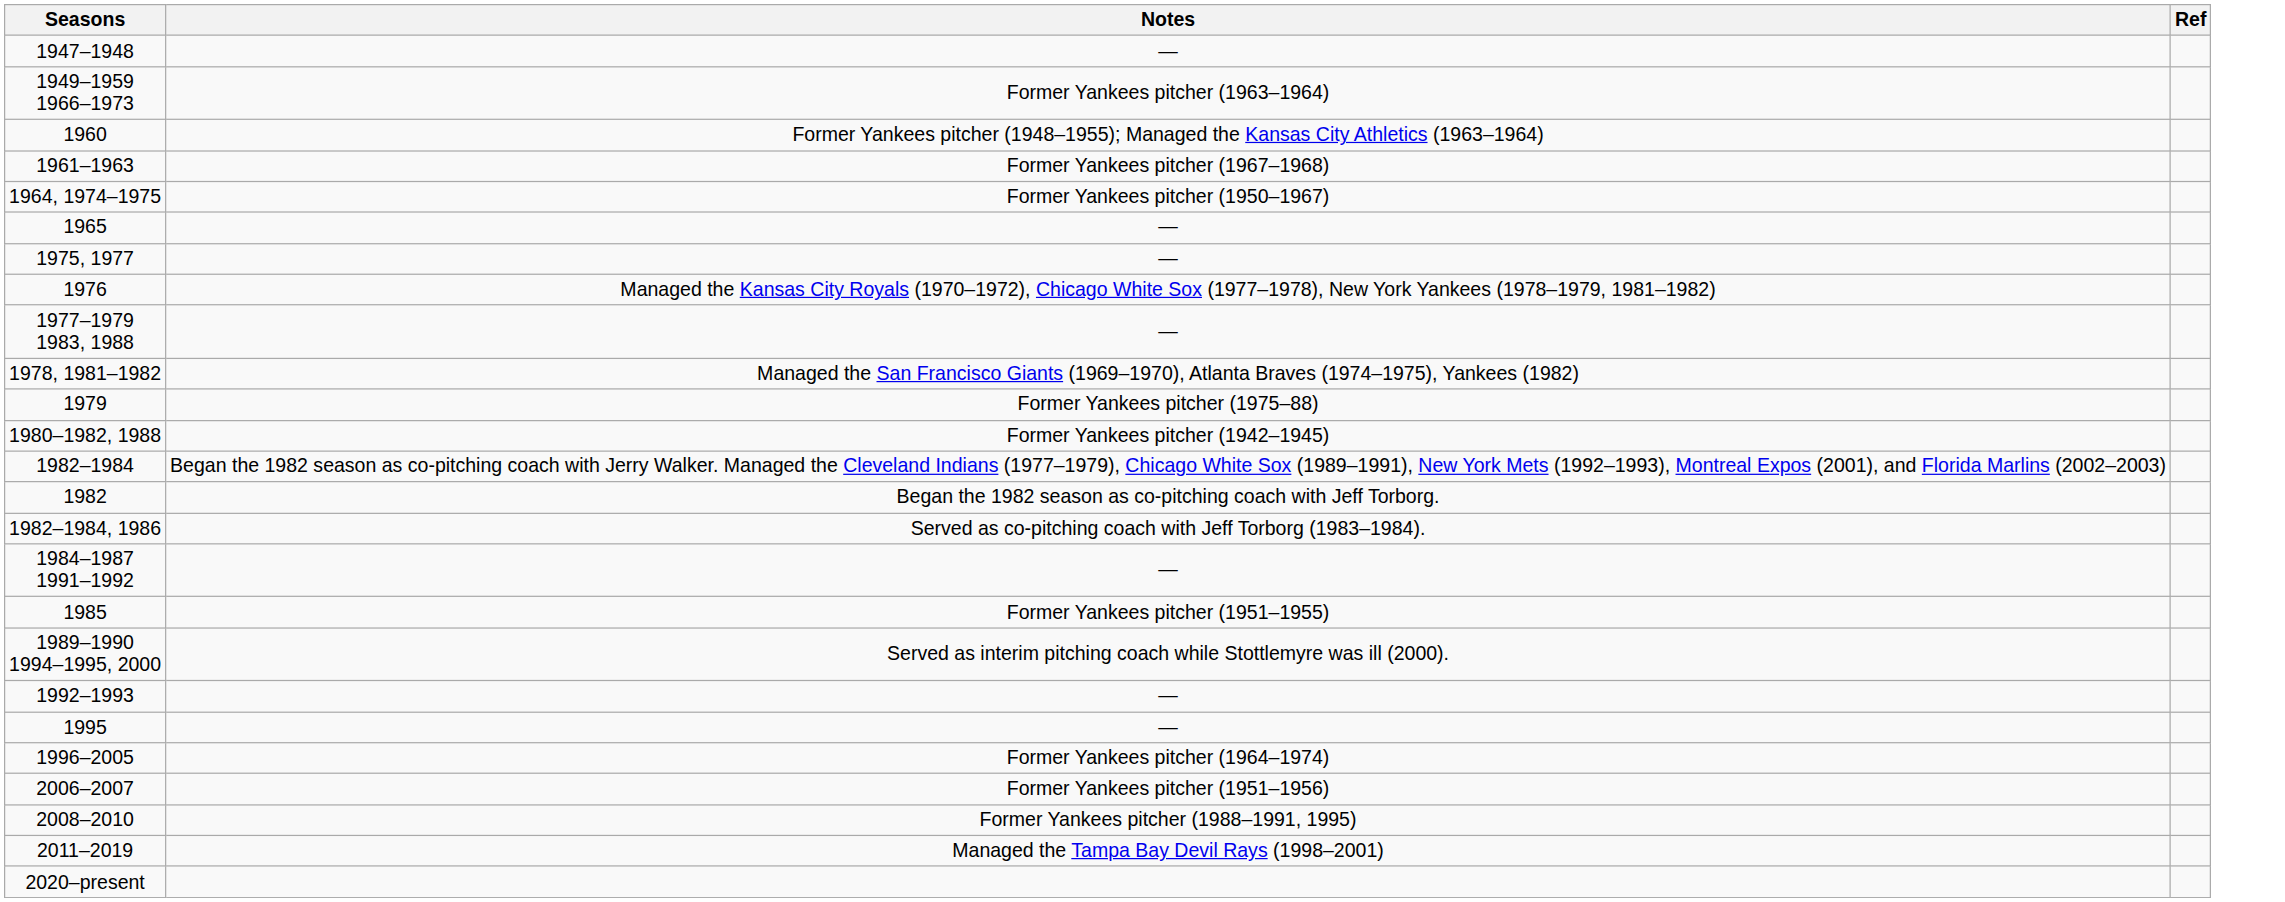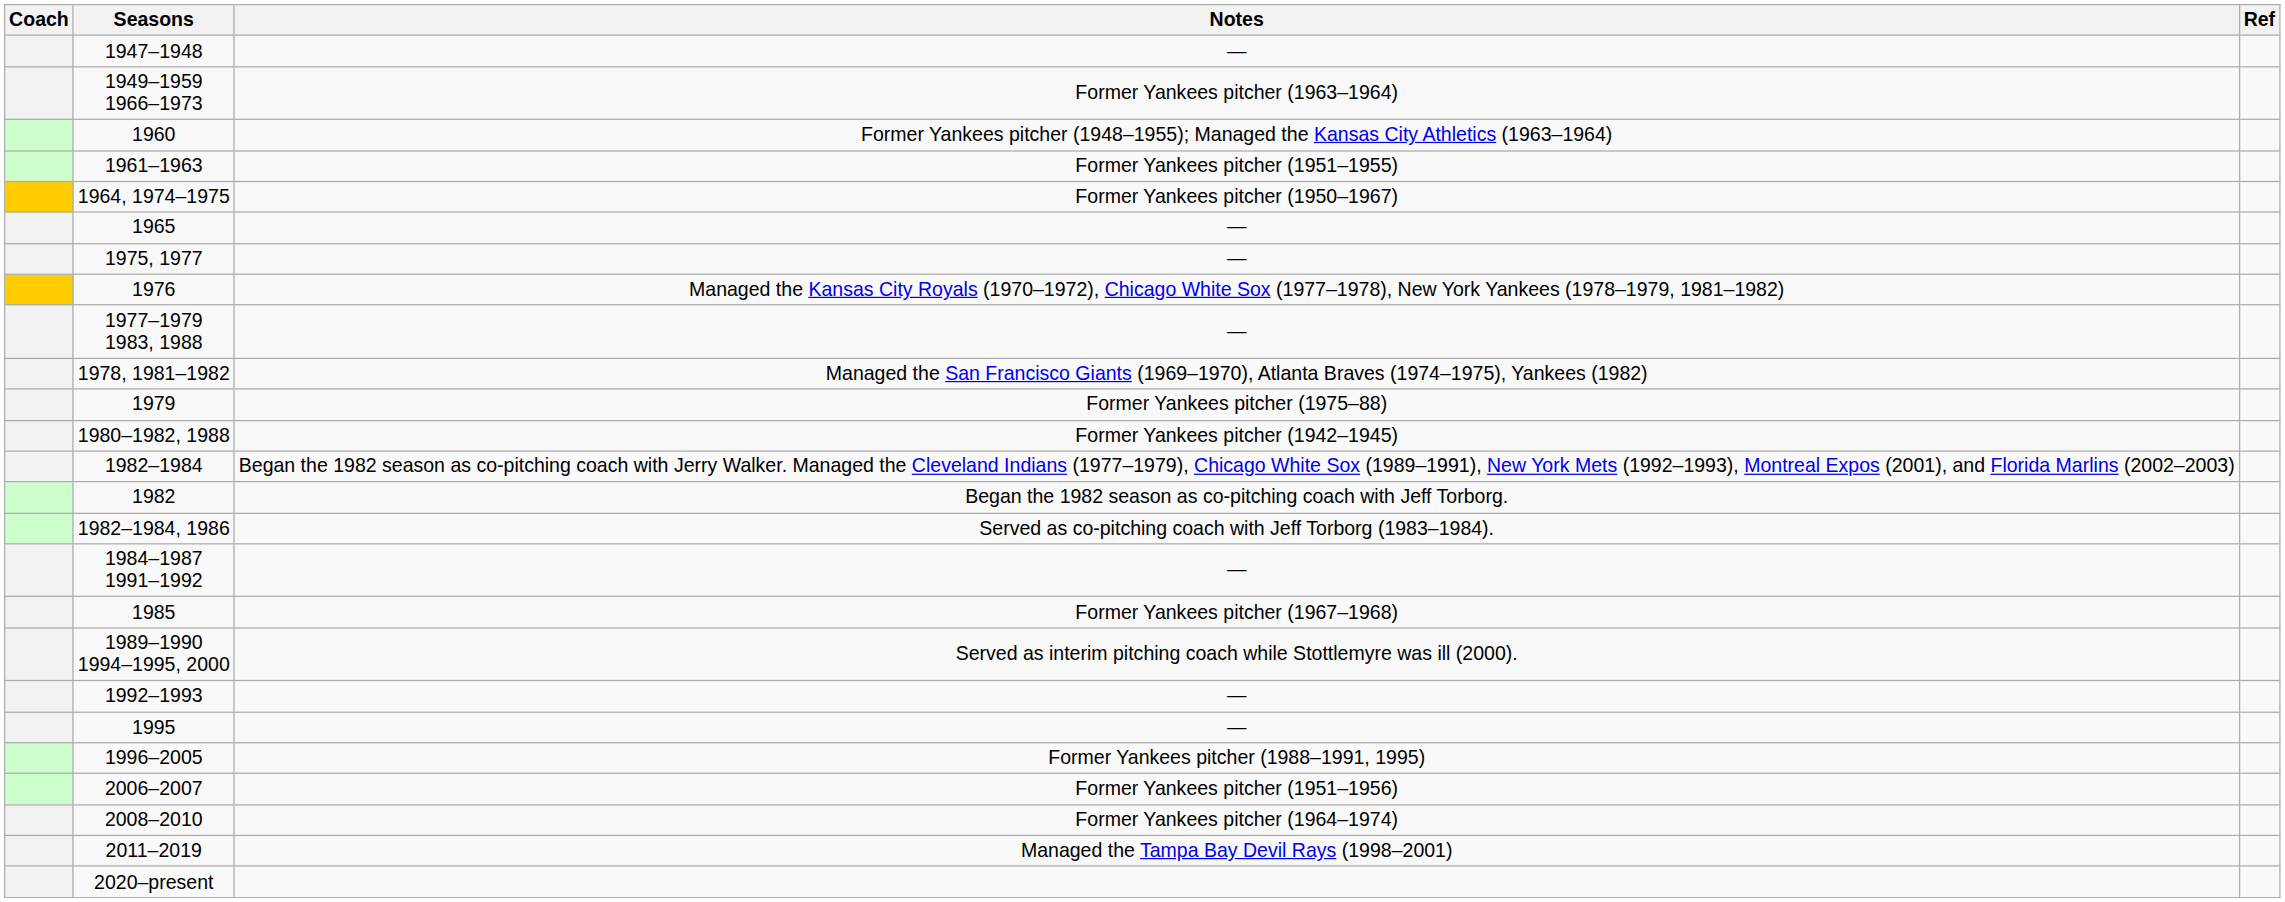 <table class="wikitable sortable plainrowheaders" style="text-align:center;">
 <tr>
+<th scope="col">Coach</th>
 <th scope="col">Seasons</th>
 <th scope="col" class="unsortable">Notes</th>
 <th scope="col" class="unsortable">Ref</th>
 </tr>
 <tr>
+<th scope="row"></th>
 <td>1947–1948</td>
 <td>—</td>
 <td></td>
 </tr>
 <tr>
+<th scope="row"></th>
 <td>1949–1959<br>1966–1973</td>
 <td>Former Yankees pitcher (1963–1964)</td>
 <td></td>
 </tr>
 <tr>
+<th scope="row" style="background-color:#ccffcc"></th>
 <td>1960</td>
 <td>Former Yankees pitcher (1948–1955); Managed the <a href='#'>Kansas City Athletics</a> (1963–1964)</td>
 <td></td>
 </tr>
 <tr>
+<th scope="row" style="background-color:#ccffcc"></th>
 <td>1961–1963</td>
-<td>Former Yankees pitcher (1967–1968)</td>
+<td>Former Yankees pitcher (1951–1955)</td>
 <td></td>
 </tr>
 <tr>
+<th scope="row" style="background-color:#ffcc00"></th>
 <td>1964, 1974–1975</td>
 <td>Former Yankees pitcher (1950–1967)</td>
 <td></td>
 </tr>
 <tr>
+<th scope="row"></th>
 <td>1965</td>
 <td>—</td>
 <td></td>
 </tr>
 <tr>
+<th scope="row"></th>
 <td>1975, 1977</td>
 <td>—</td>
 <td></td>
 </tr>
 <tr>
+<th scope="row" style="background-color:#ffcc00"></th>
 <td>1976</td>
 <td>Managed the <a href='#'>Kansas City Royals</a> (1970–1972), <a href='#'>Chicago White Sox</a> (1977–1978), New York Yankees (1978–1979, 1981–1982)</td>
 <td></td>
 </tr>
 <tr>
+<th scope="row"></th>
 <td>1977–1979<br>1983, 1988</td>
 <td>—</td>
 <td></td>
 </tr>
 <tr>
+<th scope="row"></th>
 <td>1978, 1981–1982</td>
 <td>Managed the <a href='#'>San Francisco Giants</a> (1969–1970), Atlanta Braves (1974–1975), Yankees (1982)</td>
 <td></td>
 </tr>
 <tr>
+<th scope="row"></th>
 <td>1979</td>
 <td>Former Yankees pitcher (1975–88)</td>
 <td></td>
 </tr>
 <tr>
+<th scope="row"></th>
 <td>1980–1982, 1988</td>
 <td>Former Yankees pitcher (1942–1945)</td>
 <td></td>
 </tr>
 <tr>
+<th scope="row"></th>
 <td>1982–1984</td>
 <td>Began the 1982 season as co-pitching coach with Jerry Walker. Managed the <a href='#'>Cleveland Indians</a> (1977–1979), <a href='#'>Chicago White Sox</a> (1989–1991), <a href='#'>New York Mets</a> (1992–1993), <a href='#'>Montreal Expos</a> (2001), and <a href='#'>Florida Marlins</a> (2002–2003)</td>
 <td></td>
 </tr>
 <tr>
+<th scope="row" style="background-color:#ccffcc"></th>
 <td>1982</td>
 <td>Began the 1982 season as co-pitching coach with Jeff Torborg.</td>
 <td></td>
 </tr>
 <tr>
+<th scope="row" style="background-color:#ccffcc"></th>
 <td>1982–1984, 1986</td>
 <td>Served as co-pitching coach with Jeff Torborg (1983–1984).</td>
 <td></td>
 </tr>
 <tr>
+<th scope="row"></th>
 <td>1984–1987<br>1991–1992</td>
 <td>—</td>
 <td></td>
 </tr>
 <tr>
+<th scope="row"></th>
 <td>1985</td>
-<td>Former Yankees pitcher (1951–1955)</td>
+<td>Former Yankees pitcher (1967–1968)</td>
 <td></td>
 </tr>
 <tr>
+<th scope="row"></th>
 <td>1989–1990<br>1994–1995, 2000</td>
 <td>Served as interim pitching coach while Stottlemyre was ill (2000).</td>
 <td></td>
 </tr>
 <tr>
+<th scope="row"></th>
 <td>1992–1993</td>
 <td>—</td>
 <td></td>
 </tr>
 <tr>
+<th scope="row"></th>
 <td>1995</td>
 <td>—</td>
 <td></td>
 </tr>
 <tr>
+<th scope="row" style="background-color:#ccffcc"></th>
 <td>1996–2005</td>
-<td>Former Yankees pitcher (1964–1974)</td>
+<td>Former Yankees pitcher (1988–1991, 1995)</td>
 <td></td>
 </tr>
 <tr>
+<th scope="row" style="background-color:#ccffcc"></th>
 <td>2006–2007</td>
 <td>Former Yankees pitcher (1951–1956)</td>
 <td></td>
 </tr>
 <tr>
+<th scope="row"></th>
 <td>2008–2010</td>
-<td>Former Yankees pitcher (1988–1991, 1995)</td>
+<td>Former Yankees pitcher (1964–1974)</td>
 <td></td>
 </tr>
 <tr>
+<th scope="row"></th>
 <td>2011–2019</td>
 <td>Managed the <a href='#'>Tampa Bay Devil Rays</a> (1998–2001)</td>
 <td></td>
 </tr>
 <tr>
+<th scope="row"></th>
 <td>2020–present</td>
 <td></td>
 <td></td>
 </tr>
 </table>
